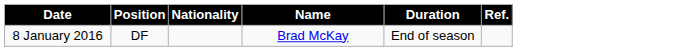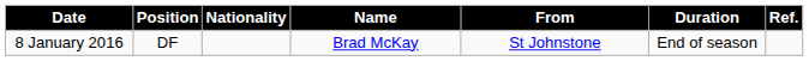 <table class="wikitable"  style="text-align:center; font-size:90%; ">
 <tr>
 <th style="background:#000000; color:#FFFFFF; width:110px;">Date</th>
 <th style="background:#000000; color:#FFFFFF; width:50px;">Position</th>
 <th style="background:#000000; color:#FFFFFF; width:50px;">Nationality</th>
 <th style="background:#000000; color:#FFFFFF; width:150px;">Name</th>
+<th style="background:#000000; color:#FFFFFF; width:165px;">From</th>
 <th style="background:#000000; color:#FFFFFF; width:100px;">Duration</th>
 <th style="background:#000000; color:#FFFFFF; width:25px;">Ref.</th>
 </tr>
 <tr>
 <td>8 January 2016</td>
 <td>DF</td>
 <td></td>
 <td><a href='#'>Brad McKay</a></td>
+<td><a href='#'>St Johnstone</a></td>
 <td>End of season</td>
 <td></td>
 </tr>
 </table>
